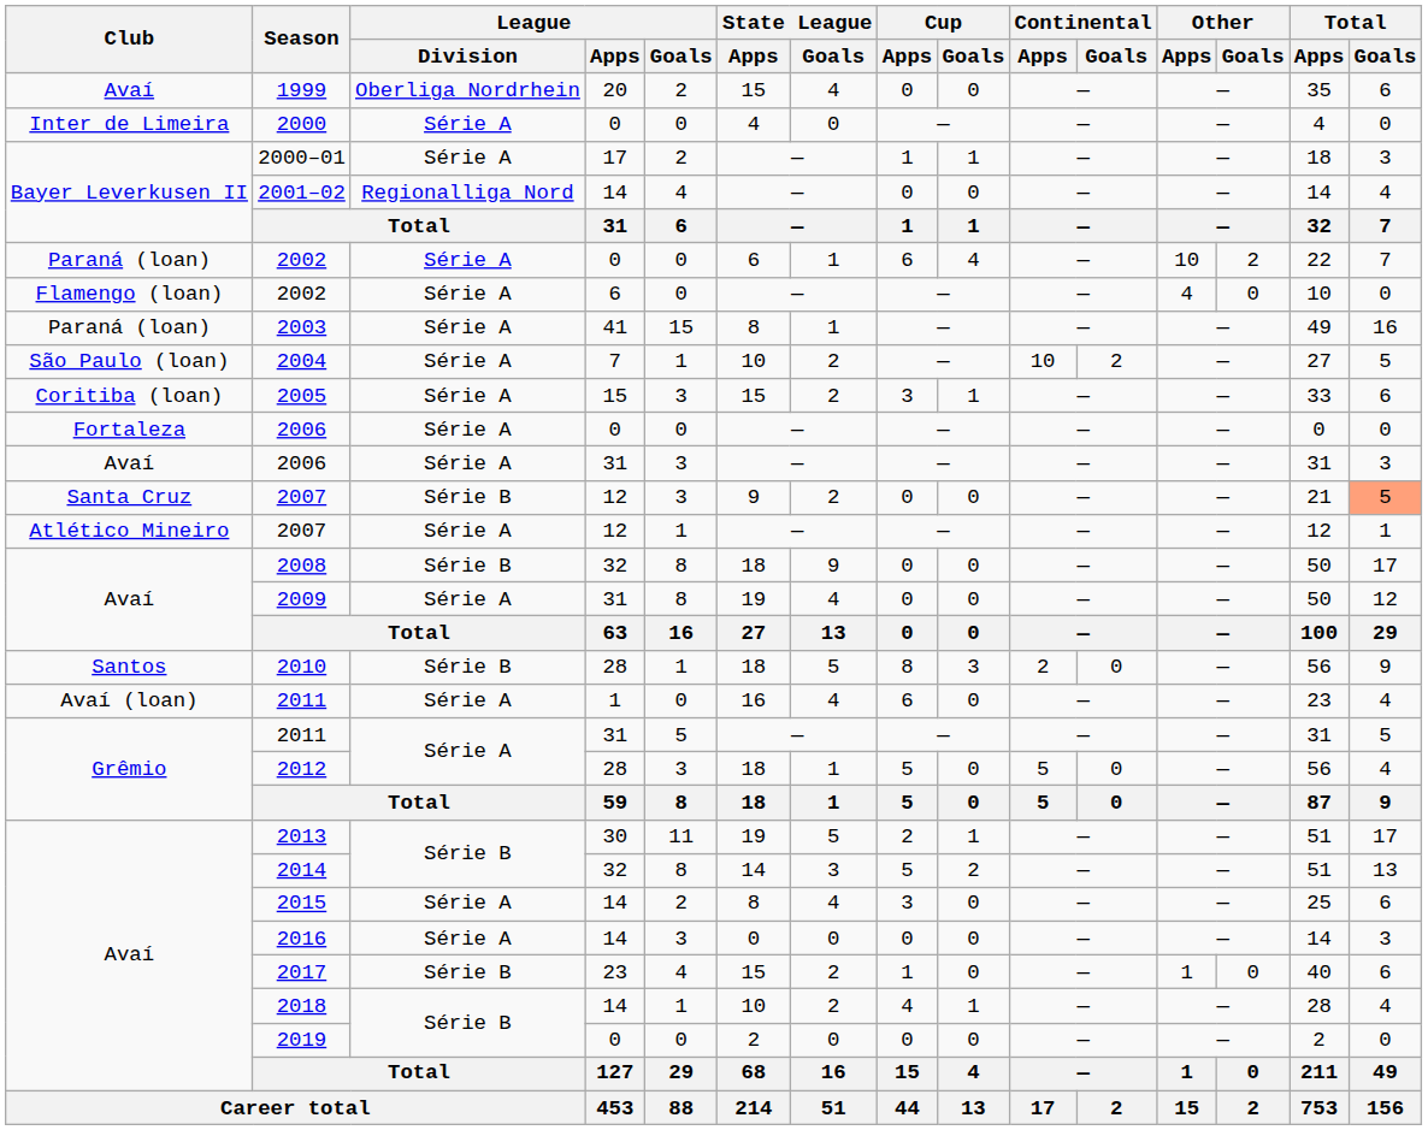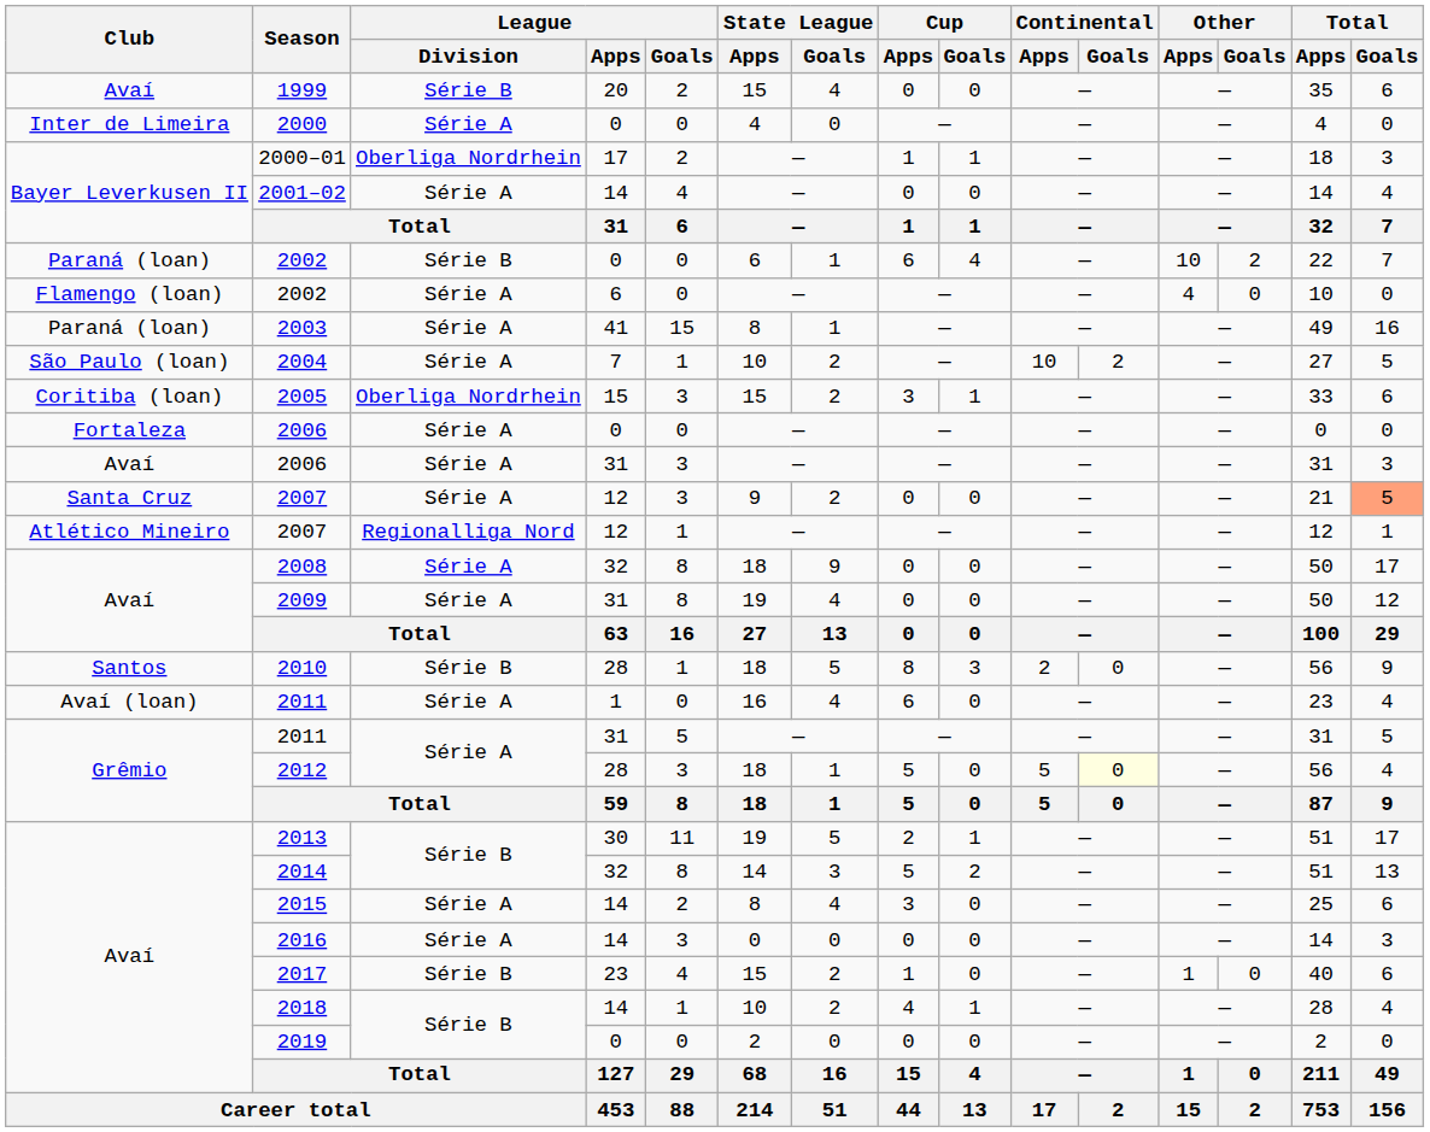 <table class="wikitable" style="text-align:center">
 <tr>
 <th rowspan="2">Club</th>
 <th rowspan="2">Season</th>
 <th colspan="3">League</th>
 <th colspan="2">State League</th>
 <th colspan="2">Cup</th>
 <th colspan="2">Continental</th>
 <th colspan="2">Other</th>
 <th colspan="2">Total</th>
 </tr>
 <tr>
 <th>Division</th>
 <th>Apps</th>
 <th>Goals</th>
 <th>Apps</th>
 <th>Goals</th>
 <th>Apps</th>
 <th>Goals</th>
 <th>Apps</th>
 <th>Goals</th>
 <th>Apps</th>
 <th>Goals</th>
 <th>Apps</th>
 <th>Goals</th>
 </tr>
 <tr>
 <td><a href='#'>Avaí</a></td>
 <td><a href='#'>1999</a></td>
-<td><a href='#'>Oberliga Nordrhein</a></td>
+<td><a href='#'>Série B</a></td>
 <td>20</td>
 <td>2</td>
 <td>15</td>
 <td>4</td>
 <td>0</td>
 <td>0</td>
 <td colspan="2">—</td>
 <td colspan="2">—</td>
 <td>35</td>
 <td>6</td>
 </tr>
 <tr>
 <td><a href='#'>Inter de Limeira</a></td>
 <td><a href='#'>2000</a></td>
 <td><a href='#'>Série A</a></td>
 <td>0</td>
 <td>0</td>
 <td>4</td>
 <td>0</td>
 <td colspan="2">—</td>
 <td colspan="2">—</td>
 <td colspan="2">—</td>
 <td>4</td>
 <td>0</td>
 </tr>
 <tr>
 <td rowspan="3"><a href='#'>Bayer Leverkusen II</a></td>
 <td>2000–01</td>
-<td>Série A</td>
+<td><a href='#'>Oberliga Nordrhein</a></td>
 <td>17</td>
 <td>2</td>
 <td colspan="2">—</td>
 <td>1</td>
 <td>1</td>
 <td colspan="2">—</td>
 <td colspan="2">—</td>
 <td>18</td>
 <td>3</td>
 </tr>
 <tr>
 <td><a href='#'>2001–02</a></td>
-<td><a href='#'>Regionalliga Nord</a></td>
+<td>Série A</td>
 <td>14</td>
 <td>4</td>
 <td colspan="2">—</td>
 <td>0</td>
 <td>0</td>
 <td colspan="2">—</td>
 <td colspan="2">—</td>
 <td>14</td>
 <td>4</td>
 </tr>
 <tr>
 <th colspan="2">Total</th>
 <th>31</th>
 <th>6</th>
 <th colspan="2">—</th>
 <th>1</th>
 <th>1</th>
 <th colspan="2">—</th>
 <th colspan="2">—</th>
 <th>32</th>
 <th>7</th>
 </tr>
 <tr>
 <td><a href='#'>Paraná</a> (loan)</td>
 <td><a href='#'>2002</a></td>
-<td><a href='#'>Série A</a></td>
+<td>Série B</td>
 <td>0</td>
 <td>0</td>
 <td>6</td>
 <td>1</td>
 <td>6</td>
 <td>4</td>
 <td colspan="2">—</td>
 <td>10</td>
 <td>2</td>
 <td>22</td>
 <td>7</td>
 </tr>
 <tr>
 <td><a href='#'>Flamengo</a> (loan)</td>
 <td>2002</td>
 <td>Série A</td>
 <td>6</td>
 <td>0</td>
 <td colspan="2">—</td>
 <td colspan="2">—</td>
 <td colspan="2">—</td>
 <td>4</td>
 <td>0</td>
 <td>10</td>
 <td>0</td>
 </tr>
 <tr>
 <td>Paraná (loan)</td>
 <td><a href='#'>2003</a></td>
 <td>Série A</td>
 <td>41</td>
 <td>15</td>
 <td>8</td>
 <td>1</td>
 <td colspan="2">—</td>
 <td colspan="2">—</td>
 <td colspan="2">—</td>
 <td>49</td>
 <td>16</td>
 </tr>
 <tr>
 <td><a href='#'>São Paulo</a> (loan)</td>
 <td><a href='#'>2004</a></td>
 <td>Série A</td>
 <td>7</td>
 <td>1</td>
 <td>10</td>
 <td>2</td>
 <td colspan="2">—</td>
 <td>10</td>
 <td>2</td>
 <td colspan="2">—</td>
 <td>27</td>
 <td>5</td>
 </tr>
 <tr>
 <td><a href='#'>Coritiba</a> (loan)</td>
 <td><a href='#'>2005</a></td>
-<td>Série A</td>
+<td><a href='#'>Oberliga Nordrhein</a></td>
 <td>15</td>
 <td>3</td>
 <td>15</td>
 <td>2</td>
 <td>3</td>
 <td>1</td>
 <td colspan="2">—</td>
 <td colspan="2">—</td>
 <td>33</td>
 <td>6</td>
 </tr>
 <tr>
 <td><a href='#'>Fortaleza</a></td>
 <td><a href='#'>2006</a></td>
 <td>Série A</td>
 <td>0</td>
 <td>0</td>
 <td colspan="2">—</td>
 <td colspan="2">—</td>
 <td colspan="2">—</td>
 <td colspan="2">—</td>
 <td>0</td>
 <td>0</td>
 </tr>
 <tr>
 <td>Avaí</td>
 <td>2006</td>
 <td>Série A</td>
 <td>31</td>
 <td>3</td>
 <td colspan="2">—</td>
 <td colspan="2">—</td>
 <td colspan="2">—</td>
 <td colspan="2">—</td>
 <td>31</td>
 <td>3</td>
 </tr>
 <tr>
 <td><a href='#'>Santa Cruz</a></td>
 <td><a href='#'>2007</a></td>
-<td>Série B</td>
+<td>Série A</td>
 <td>12</td>
 <td>3</td>
 <td>9</td>
 <td>2</td>
 <td>0</td>
 <td>0</td>
 <td colspan="2">—</td>
 <td colspan="2">—</td>
 <td>21</td>
 <td style="background: lightsalmon;">5</td>
 </tr>
 <tr>
 <td><a href='#'>Atlético Mineiro</a></td>
 <td>2007</td>
-<td>Série A</td>
+<td><a href='#'>Regionalliga Nord</a></td>
 <td>12</td>
 <td>1</td>
 <td colspan="2">—</td>
 <td colspan="2">—</td>
 <td colspan="2">—</td>
 <td colspan="2">—</td>
 <td>12</td>
 <td>1</td>
 </tr>
 <tr>
 <td rowspan="3">Avaí</td>
 <td><a href='#'>2008</a></td>
-<td>Série B</td>
+<td><a href='#'>Série A</a></td>
 <td>32</td>
 <td>8</td>
 <td>18</td>
 <td>9</td>
 <td>0</td>
 <td>0</td>
 <td colspan="2">—</td>
 <td colspan="2">—</td>
 <td>50</td>
 <td>17</td>
 </tr>
 <tr>
 <td><a href='#'>2009</a></td>
 <td>Série A</td>
 <td>31</td>
 <td>8</td>
 <td>19</td>
 <td>4</td>
 <td>0</td>
 <td>0</td>
 <td colspan="2">—</td>
 <td colspan="2">—</td>
 <td>50</td>
 <td>12</td>
 </tr>
 <tr>
 <th colspan="2">Total</th>
 <th>63</th>
 <th>16</th>
 <th>27</th>
 <th>13</th>
 <th>0</th>
 <th>0</th>
 <th colspan="2">—</th>
 <th colspan="2">—</th>
 <th>100</th>
 <th>29</th>
 </tr>
 <tr>
 <td><a href='#'>Santos</a></td>
 <td><a href='#'>2010</a></td>
 <td>Série B</td>
 <td>28</td>
 <td>1</td>
 <td>18</td>
 <td>5</td>
 <td>8</td>
 <td>3</td>
 <td>2</td>
 <td>0</td>
 <td colspan="2">—</td>
 <td>56</td>
 <td>9</td>
 </tr>
 <tr>
 <td>Avaí (loan)</td>
 <td><a href='#'>2011</a></td>
 <td>Série A</td>
 <td>1</td>
 <td>0</td>
 <td>16</td>
 <td>4</td>
 <td>6</td>
 <td>0</td>
 <td colspan="2">—</td>
 <td colspan="2">—</td>
 <td>23</td>
 <td>4</td>
 </tr>
 <tr>
 <td rowspan="3"><a href='#'>Grêmio</a></td>
 <td>2011</td>
 <td rowspan="2">Série A</td>
 <td>31</td>
 <td>5</td>
 <td colspan="2">—</td>
 <td colspan="2">—</td>
 <td colspan="2">—</td>
 <td colspan="2">—</td>
 <td>31</td>
 <td>5</td>
 </tr>
 <tr>
 <td><a href='#'>2012</a></td>
 <td>28</td>
 <td>3</td>
 <td>18</td>
 <td>1</td>
 <td>5</td>
 <td>0</td>
 <td>5</td>
-<td>0</td>
+<td style="background: lightyellow;">0</td>
 <td colspan="2">—</td>
 <td>56</td>
 <td>4</td>
 </tr>
 <tr>
 <th colspan="2">Total</th>
 <th>59</th>
 <th>8</th>
 <th>18</th>
 <th>1</th>
 <th>5</th>
 <th>0</th>
 <th>5</th>
 <th>0</th>
 <th colspan="2">—</th>
 <th>87</th>
 <th>9</th>
 </tr>
 <tr>
 <td rowspan="8">Avaí</td>
 <td><a href='#'>2013</a></td>
 <td rowspan="2">Série B</td>
 <td>30</td>
 <td>11</td>
 <td>19</td>
 <td>5</td>
 <td>2</td>
 <td>1</td>
 <td colspan="2">—</td>
 <td colspan="2">—</td>
 <td>51</td>
 <td>17</td>
 </tr>
 <tr>
 <td><a href='#'>2014</a></td>
 <td>32</td>
 <td>8</td>
 <td>14</td>
 <td>3</td>
 <td>5</td>
 <td>2</td>
 <td colspan="2">—</td>
 <td colspan="2">—</td>
 <td>51</td>
 <td>13</td>
 </tr>
 <tr>
 <td><a href='#'>2015</a></td>
 <td>Série A</td>
 <td>14</td>
 <td>2</td>
 <td>8</td>
 <td>4</td>
 <td>3</td>
 <td>0</td>
 <td colspan="2">—</td>
 <td colspan="2">—</td>
 <td>25</td>
 <td>6</td>
 </tr>
 <tr>
 <td><a href='#'>2016</a></td>
 <td>Série A</td>
 <td>14</td>
 <td>3</td>
 <td>0</td>
 <td>0</td>
 <td>0</td>
 <td>0</td>
 <td colspan="2">—</td>
 <td colspan="2">—</td>
 <td>14</td>
 <td>3</td>
 </tr>
 <tr>
 <td><a href='#'>2017</a></td>
 <td>Série B</td>
 <td>23</td>
 <td>4</td>
 <td>15</td>
 <td>2</td>
 <td>1</td>
 <td>0</td>
 <td colspan="2">—</td>
 <td>1</td>
 <td>0</td>
 <td>40</td>
 <td>6</td>
 </tr>
 <tr>
 <td><a href='#'>2018</a></td>
 <td rowspan="2">Série B</td>
 <td>14</td>
 <td>1</td>
 <td>10</td>
 <td>2</td>
 <td>4</td>
 <td>1</td>
 <td colspan="2">—</td>
 <td colspan="2">—</td>
 <td>28</td>
 <td>4</td>
 </tr>
 <tr>
 <td><a href='#'>2019</a></td>
 <td>0</td>
 <td>0</td>
 <td>2</td>
 <td>0</td>
 <td>0</td>
 <td>0</td>
 <td colspan="2">—</td>
 <td colspan="2">—</td>
 <td>2</td>
 <td>0</td>
 </tr>
 <tr>
 <th colspan="2">Total</th>
 <th>127</th>
 <th>29</th>
 <th>68</th>
 <th>16</th>
 <th>15</th>
 <th>4</th>
 <th colspan="2">—</th>
 <th>1</th>
 <th>0</th>
 <th>211</th>
 <th>49</th>
 </tr>
 <tr>
 <th colspan="3">Career total</th>
 <th>453</th>
 <th>88</th>
 <th>214</th>
 <th>51</th>
 <th>44</th>
 <th>13</th>
 <th>17</th>
 <th>2</th>
 <th>15</th>
 <th>2</th>
 <th>753</th>
 <th>156</th>
 </tr>
 </table>
